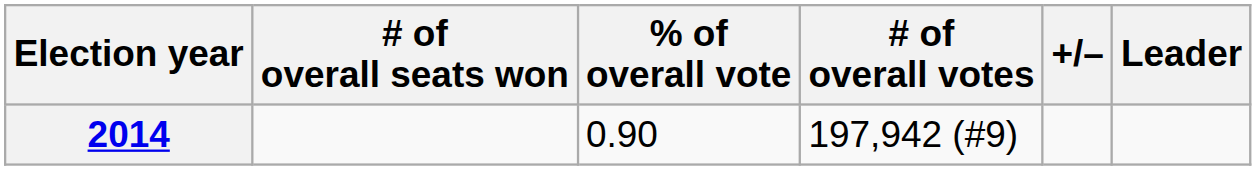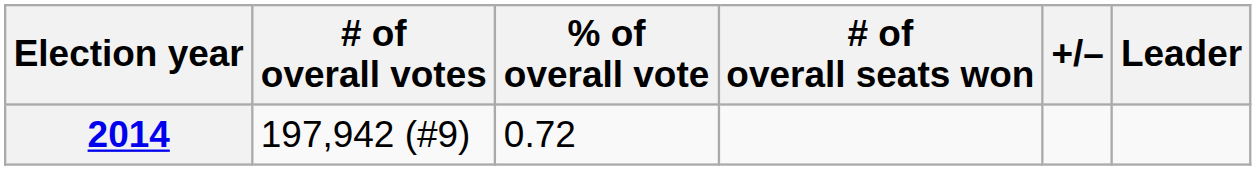 <table class=wikitable>
 <tr>
 <th>Election year</th>
+<th># of<br>overall votes</th>
+<th>% of<br>overall vote</th>
 <th># of<br>overall seats won</th>
-<th>% of<br>overall vote</th>
-<th># of<br>overall votes</th>
 <th>+/–</th>
 <th>Leader</th>
 </tr>
 <tr>
 <th><a href='#'>2014</a></th>
+<td>197,942 (#9)</td>
+<td>0.72</td>
 <td></td>
-<td>0.90</td>
-<td>197,942 (#9)</td>
 <td></td>
 <td></td>
 </tr>
 </table>
